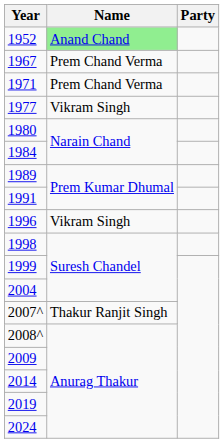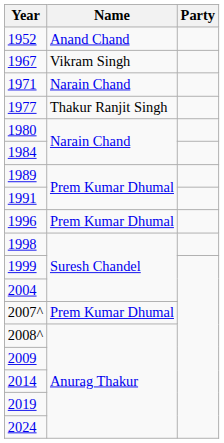 <table class="wikitable sortable">
 <tr>
 <th>Year</th>
 <th>Name</th>
 <th colspan=2>Party</th>
 </tr>
 <tr>
 <td><a href='#'>1952</a></td>
-<td style="background: lightgreen;"><a href='#'>Anand Chand</a></td>
+<td><a href='#'>Anand Chand</a></td>
 <td></td>
 </tr>
 <tr>
 <td><a href='#'>1967</a></td>
-<td>Prem Chand Verma</td>
+<td>Vikram Singh</td>
 <td></td>
 </tr>
 <tr>
 <td><a href='#'>1971</a></td>
-<td>Prem Chand Verma</td>
+<td><a href='#'>Narain Chand</a></td>
 </tr>
 <tr>
 <td><a href='#'>1977</a></td>
-<td>Vikram Singh</td>
+<td>Thakur Ranjit Singh</td>
 <td></td>
 </tr>
 <tr>
 <td><a href='#'>1980</a></td>
 <td rowspan="2"><a href='#'>Narain Chand</a></td>
 <td></td>
 </tr>
 <tr>
 <td><a href='#'>1984</a></td>
 </tr>
 <tr>
 <td><a href='#'>1989</a></td>
 <td rowspan="2"><a href='#'>Prem Kumar Dhumal</a></td>
 <td></td>
 </tr>
 <tr>
 <td><a href='#'>1991</a></td>
 </tr>
 <tr>
 <td><a href='#'>1996</a></td>
-<td>Vikram Singh</td>
+<td><a href='#'>Prem Kumar Dhumal</a></td>
 <td></td>
 </tr>
 <tr>
 <td><a href='#'>1998</a></td>
 <td rowspan="3"><a href='#'>Suresh Chandel</a></td>
 <td></td>
 </tr>
 <tr>
 <td><a href='#'>1999</a></td>
 </tr>
 <tr>
 <td><a href='#'>2004</a></td>
 </tr>
 <tr>
 <td>2007^</td>
-<td>Thakur Ranjit Singh</td>
+<td><a href='#'>Prem Kumar Dhumal</a></td>
 </tr>
 <tr>
 <td>2008^</td>
 <td rowspan="5"><a href='#'>Anurag Thakur</a></td>
 </tr>
 <tr>
 <td><a href='#'>2009</a></td>
 </tr>
 <tr>
 <td><a href='#'>2014</a></td>
 </tr>
 <tr>
 <td><a href='#'>2019</a></td>
 </tr>
 <tr>
 <td><a href='#'>2024</a></td>
 </tr>
 </table>
